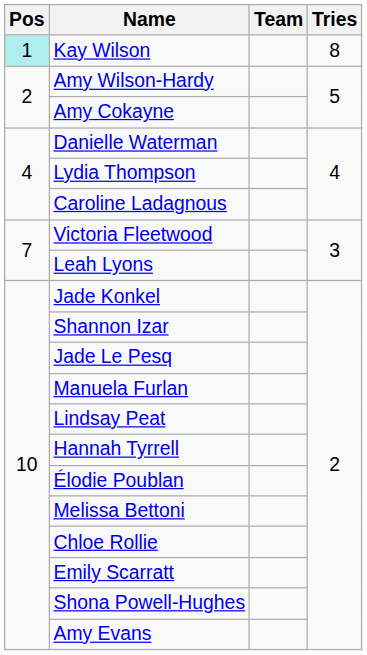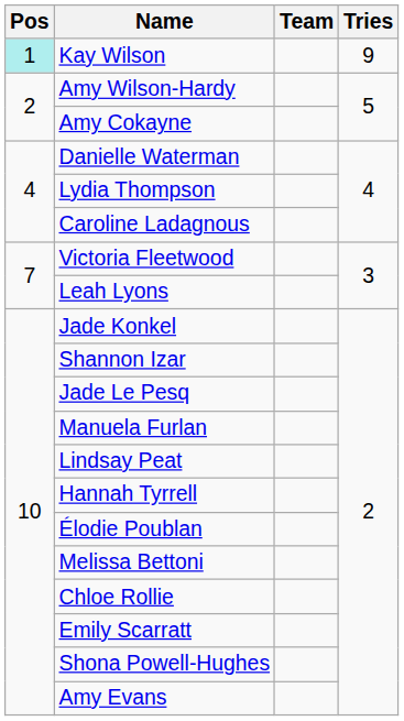 <table class="wikitable" style="text-align:center">
 <tr>
 <th>Pos</th>
 <th>Name</th>
 <th>Team</th>
 <th>Tries</th>
 </tr>
 <tr>
 <td style="background: paleturquoise;">1</td>
 <td align="left"><a href='#'>Kay Wilson</a></td>
 <td align="left"></td>
-<td>8</td>
+<td>9</td>
 </tr>
 <tr>
 <td rowspan=2>2</td>
 <td align="left"><a href='#'>Amy Wilson-Hardy</a></td>
 <td align="left"></td>
 <td rowspan=2>5</td>
 </tr>
 <tr>
 <td align="left"><a href='#'>Amy Cokayne</a></td>
 <td align="left"></td>
 </tr>
 <tr>
 <td rowspan=3>4</td>
 <td align="left"><a href='#'>Danielle Waterman</a></td>
 <td align="left"></td>
 <td rowspan=3>4</td>
 </tr>
 <tr>
 <td align="left"><a href='#'>Lydia Thompson</a></td>
 <td align="left"></td>
 </tr>
 <tr>
 <td align="left"><a href='#'>Caroline Ladagnous</a></td>
 <td align="left"></td>
 </tr>
 <tr>
 <td rowspan=2>7</td>
 <td align="left"><a href='#'>Victoria Fleetwood</a></td>
 <td align="left"></td>
 <td rowspan=2>3</td>
 </tr>
 <tr>
 <td align="left"><a href='#'>Leah Lyons</a></td>
 <td align="left"></td>
 </tr>
 <tr>
 <td rowspan=12>10</td>
 <td align="left"><a href='#'>Jade Konkel</a></td>
 <td align="left"></td>
 <td rowspan=12>2</td>
 </tr>
 <tr>
 <td align="left"><a href='#'>Shannon Izar</a></td>
 <td align="left"></td>
 </tr>
 <tr>
 <td align="left"><a href='#'>Jade Le Pesq</a></td>
 <td align="left"></td>
 </tr>
 <tr>
 <td align="left"><a href='#'>Manuela Furlan</a></td>
 <td align="left"></td>
 </tr>
 <tr>
 <td align="left"><a href='#'>Lindsay Peat</a></td>
 <td align="left"></td>
 </tr>
 <tr>
 <td align="left"><a href='#'>Hannah Tyrrell</a></td>
 <td align="left"></td>
 </tr>
 <tr>
 <td align="left"><a href='#'>Élodie Poublan</a></td>
 <td align="left"></td>
 </tr>
 <tr>
 <td align="left"><a href='#'>Melissa Bettoni</a></td>
 <td align="left"></td>
 </tr>
 <tr>
 <td align="left"><a href='#'>Chloe Rollie</a></td>
 <td align="left"></td>
 </tr>
 <tr>
 <td align="left"><a href='#'>Emily Scarratt</a></td>
 <td align="left"></td>
 </tr>
 <tr>
 <td align="left"><a href='#'>Shona Powell-Hughes</a></td>
 <td align="left"></td>
 </tr>
 <tr>
 <td align="left"><a href='#'>Amy Evans</a></td>
 <td align="left"></td>
 </tr>
 </table>
